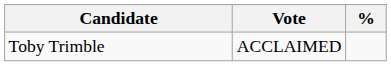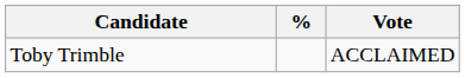 <table class="wikitable">
 <tr>
 <th bgcolor="#DDDDFF" width="200px">Candidate</th>
+<th bgcolor="#DDDDFF" width="30px">%</th>
 <th bgcolor="#DDDDFF" width="50px">Vote</th>
-<th bgcolor="#DDDDFF" width="30px">%</th>
 </tr>
 <tr>
 <td>Toby Trimble</td>
+<td></td>
 <td>ACCLAIMED</td>
-<td></td>
 </tr>
 </table>
